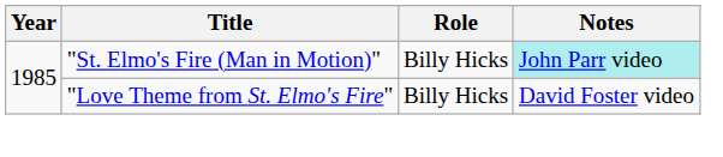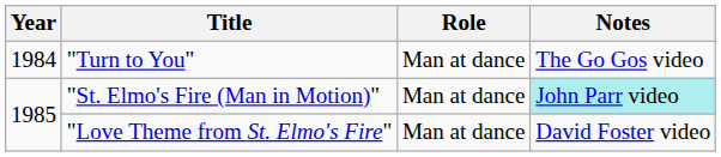 <table class="wikitable sortable">
 <tr>
 <th>Year</th>
 <th>Title</th>
 <th>Role</th>
 <th>Notes</th>
 </tr>
 <tr>
+<td>1984</td>
+<td>"<a href='#'>Turn to You</a>"</td>
+<td>Man at dance</td>
+<td><a href='#'>The Go Gos</a> video</td>
+</tr>
+<tr>
 <td rowspan=2>1985</td>
 <td>"<a href='#'>St. Elmo's Fire (Man in Motion)</a>"</td>
-<td>Billy Hicks</td>
+<td>Man at dance</td>
 <td style="background: paleturquoise;"><a href='#'>John Parr</a> video</td>
 </tr>
 <tr>
 <td>"<a href='#'>Love Theme from <em>St. Elmo's Fire</em></a>"</td>
-<td>Billy Hicks</td>
+<td>Man at dance</td>
 <td><a href='#'>David Foster</a> video</td>
 </tr>
 </table>
